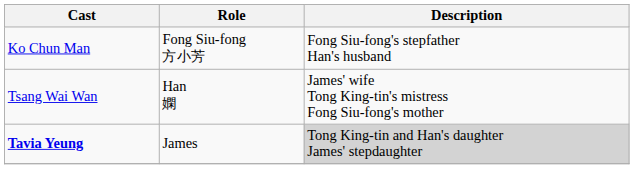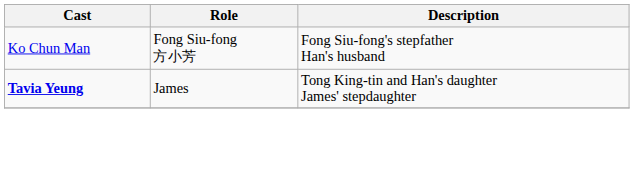 <table class="wikitable" width="55%">
 <tr>
 <th>Cast</th>
 <th>Role</th>
 <th>Description</th>
 </tr>
 <tr>
 <td><a href='#'>Ko Chun Man</a></td>
 <td>Fong Siu-fong<br>方小芳</td>
 <td>Fong Siu-fong's stepfather<br>Han's husband</td>
 </tr>
 <tr>
-<td><a href='#'>Tsang Wai Wan</a></td>
-<td>Han<br>嫻</td>
-<td>James' wife<br>Tong King-tin's mistress<br>Fong Siu-fong's mother</td>
-</tr>
-<tr>
 <td><strong><a href='#'>Tavia Yeung</a></strong></td>
 <td>James</td>
-<td style="background: lightgrey;">Tong King-tin and Han's daughter<br>James' stepdaughter</td>
+<td>Tong King-tin and Han's daughter<br>James' stepdaughter</td>
 </tr>
 <tr>
 </tr>
 </table>
